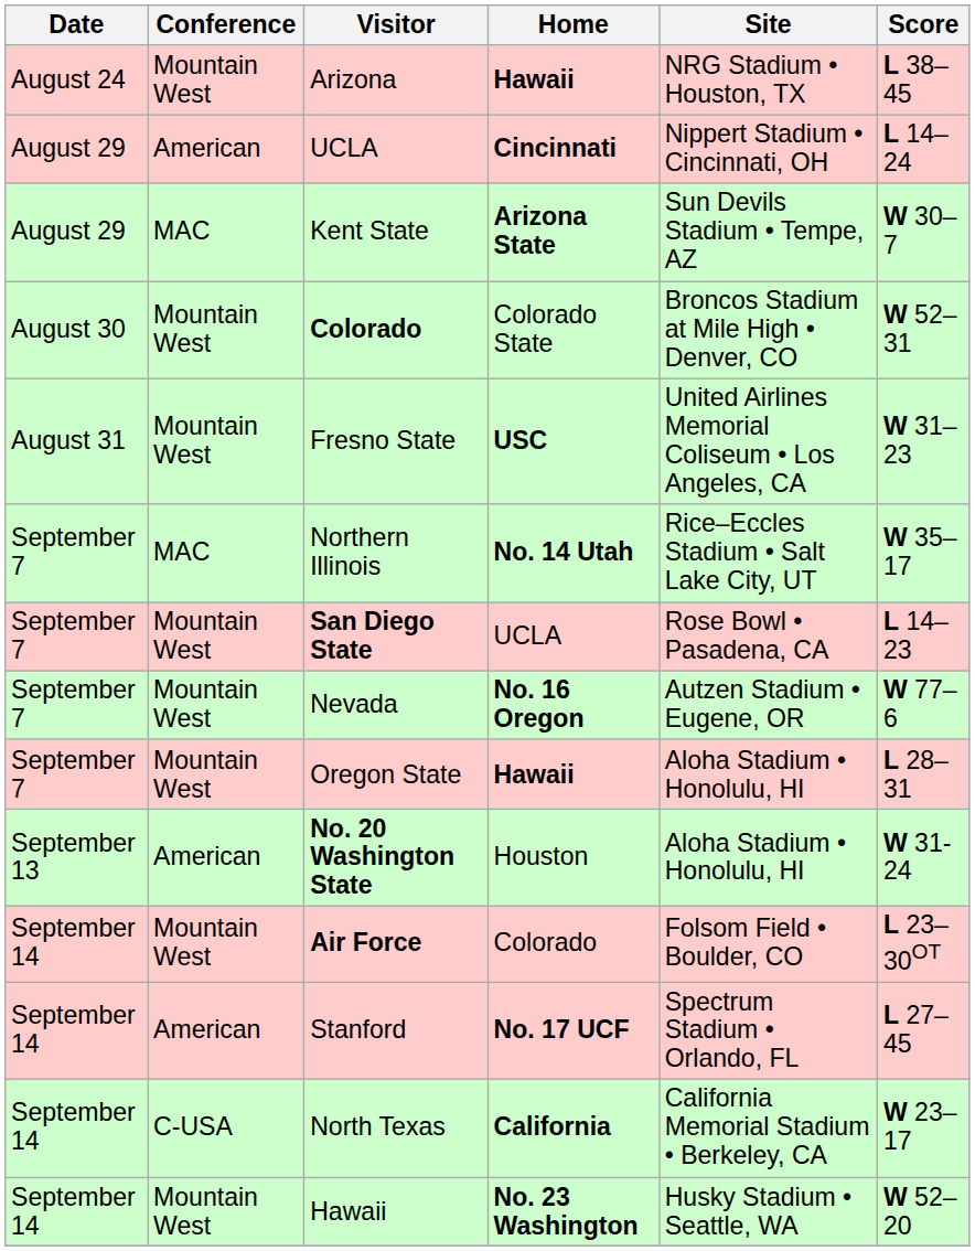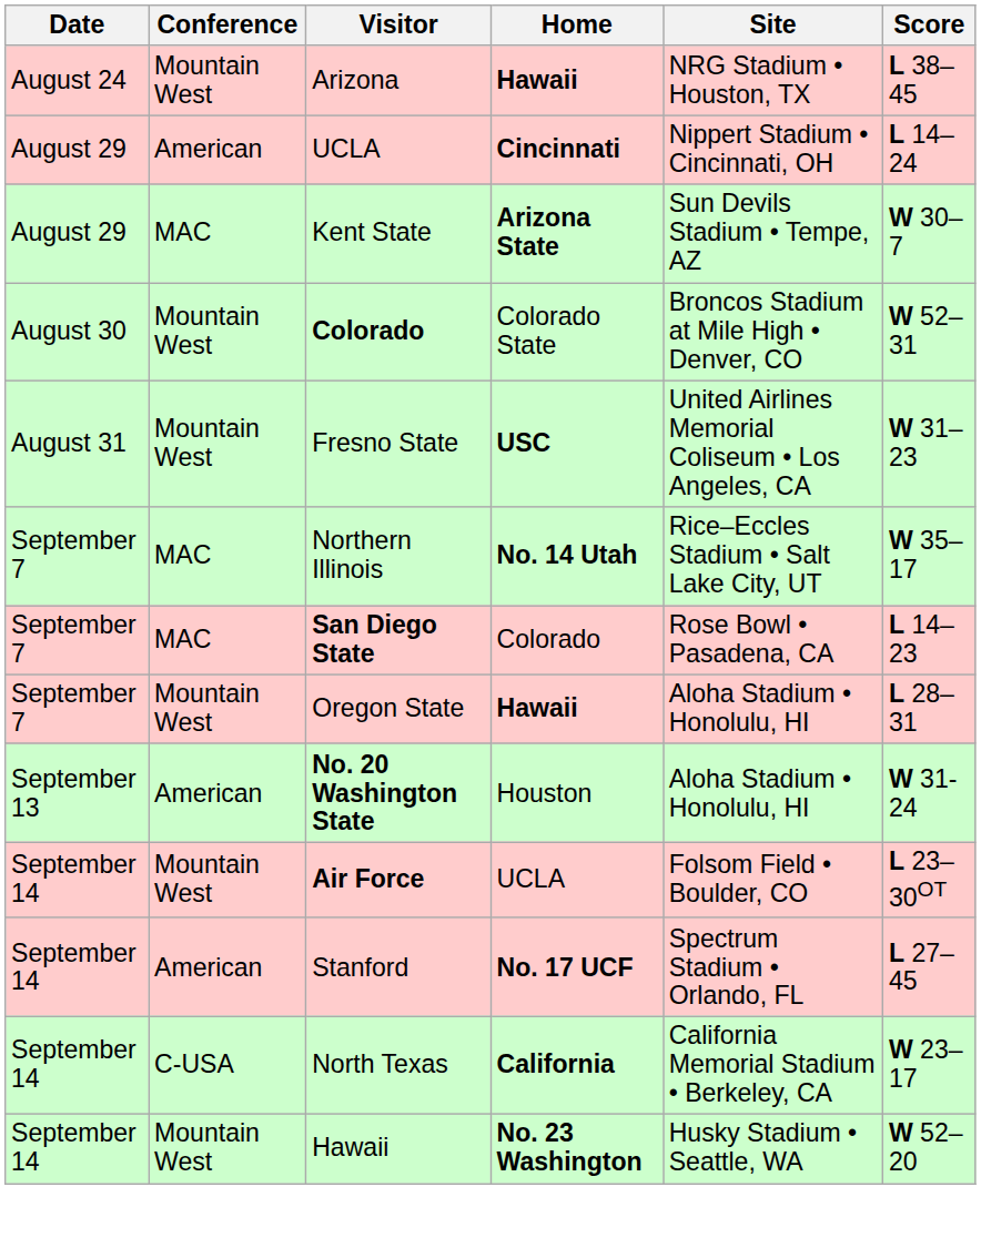 <table class="wikitable">
 <tr>
 <th>Date</th>
 <th>Conference</th>
 <th>Visitor</th>
 <th>Home</th>
 <th>Site</th>
 <th>Score</th>
 </tr>
 <tr style="background:#ffcccc;">
 <td>August 24</td>
 <td>Mountain West</td>
 <td>Arizona</td>
 <td><strong>Hawaii</strong></td>
 <td>NRG Stadium • Houston, TX</td>
 <td><strong>L</strong> 38–45</td>
 </tr>
 <tr style="background:#ffcccc;">
 <td>August 29</td>
 <td>American</td>
 <td>UCLA</td>
 <td><strong>Cincinnati</strong></td>
 <td>Nippert Stadium • Cincinnati, OH</td>
 <td><strong>L</strong> 14–24</td>
 </tr>
 <tr style="background:#ccffcc;">
 <td>August 29</td>
 <td>MAC</td>
 <td>Kent State</td>
 <td><strong>Arizona State</strong></td>
 <td>Sun Devils Stadium • Tempe, AZ</td>
 <td><strong>W</strong> 30–7</td>
 </tr>
 <tr style="background:#ccffcc">
 <td>August 30</td>
 <td>Mountain West</td>
 <td><strong>Colorado</strong></td>
 <td>Colorado State</td>
 <td>Broncos Stadium at Mile High • Denver, CO</td>
 <td><strong>W</strong> 52–31</td>
 </tr>
 <tr style="background:#ccffcc">
 <td>August 31</td>
 <td>Mountain West</td>
 <td>Fresno State</td>
 <td><strong>USC</strong></td>
 <td>United Airlines Memorial Coliseum • Los Angeles, CA</td>
 <td><strong>W</strong> 31–23</td>
 </tr>
 <tr style="background:#ccffcc">
 <td>September 7</td>
 <td>MAC</td>
 <td>Northern Illinois</td>
 <td><strong>No. 14 Utah</strong></td>
 <td>Rice–Eccles Stadium • Salt Lake City, UT</td>
 <td><strong>W</strong> 35–17</td>
 </tr>
 <tr style="background:#ffcccc;">
 <td>September 7</td>
-<td>Mountain West</td>
+<td>MAC</td>
 <td><strong>San Diego State</strong></td>
-<td>UCLA</td>
+<td>Colorado</td>
 <td>Rose Bowl • Pasadena, CA</td>
 <td><strong>L</strong> 14–23</td>
-</tr>
-<tr style="background:#ccffcc">
-<td>September 7</td>
-<td>Mountain West</td>
-<td>Nevada</td>
-<td><strong>No. 16 Oregon</strong></td>
-<td>Autzen Stadium • Eugene, OR</td>
-<td><strong>W</strong> 77–6</td>
 </tr>
 <tr style="background:#ffcccc;">
 <td>September 7</td>
 <td>Mountain West</td>
 <td>Oregon State</td>
 <td><strong>Hawaii</strong></td>
 <td>Aloha Stadium • Honolulu, HI</td>
 <td><strong>L</strong> 28–31</td>
 </tr>
 <tr style="background:#ccffcc">
 <td>September 13</td>
 <td>American</td>
 <td><strong>No. 20 Washington State</strong></td>
 <td>Houston</td>
 <td>Aloha Stadium • Honolulu, HI</td>
 <td><strong>W</strong> 31-24</td>
 </tr>
 <tr style="background:#ffcccc;">
 <td>September 14</td>
 <td>Mountain West</td>
 <td><strong>Air Force</strong></td>
-<td>Colorado</td>
+<td>UCLA</td>
 <td>Folsom Field • Boulder, CO</td>
 <td><strong>L</strong> 23–30<sup>OT</sup></td>
 </tr>
 <tr style="background:#ffcccc;">
 <td>September 14</td>
 <td>American</td>
 <td>Stanford</td>
 <td><strong>No. 17 UCF</strong></td>
 <td>Spectrum Stadium • Orlando, FL</td>
 <td><strong>L</strong> 27–45</td>
 </tr>
 <tr style="background:#ccffcc">
 <td>September 14</td>
 <td>C-USA</td>
 <td>North Texas</td>
 <td><strong>California</strong></td>
 <td>California Memorial Stadium • Berkeley, CA</td>
 <td><strong>W</strong> 23–17</td>
 </tr>
 <tr style="background:#ccffcc">
 <td>September 14</td>
 <td>Mountain West</td>
 <td>Hawaii</td>
 <td><strong>No. 23 Washington</strong></td>
 <td>Husky Stadium • Seattle, WA</td>
 <td><strong>W</strong> 52–20</td>
 </tr>
 <tr>
 </tr>
 </table>
